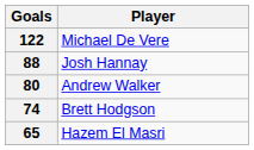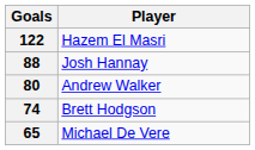 <table class="wikitable" style="text-align:left;">
 <tr>
 <th width=50>Goals</th>
 <th width=200>Player</th>
 </tr>
 <tr>
 <th>122</th>
-<td> <a href='#'>Michael De Vere</a></td>
+<td> <a href='#'>Hazem El Masri</a></td>
 </tr>
 <tr>
 <th>88</th>
 <td> <a href='#'>Josh Hannay</a></td>
 </tr>
 <tr>
 <th>80</th>
 <td> <a href='#'>Andrew Walker</a></td>
 </tr>
 <tr>
 <th>74</th>
 <td> <a href='#'>Brett Hodgson</a></td>
 </tr>
 <tr>
 <th>65</th>
-<td> <a href='#'>Hazem El Masri</a></td>
+<td> <a href='#'>Michael De Vere</a></td>
 </tr>
 </table>
